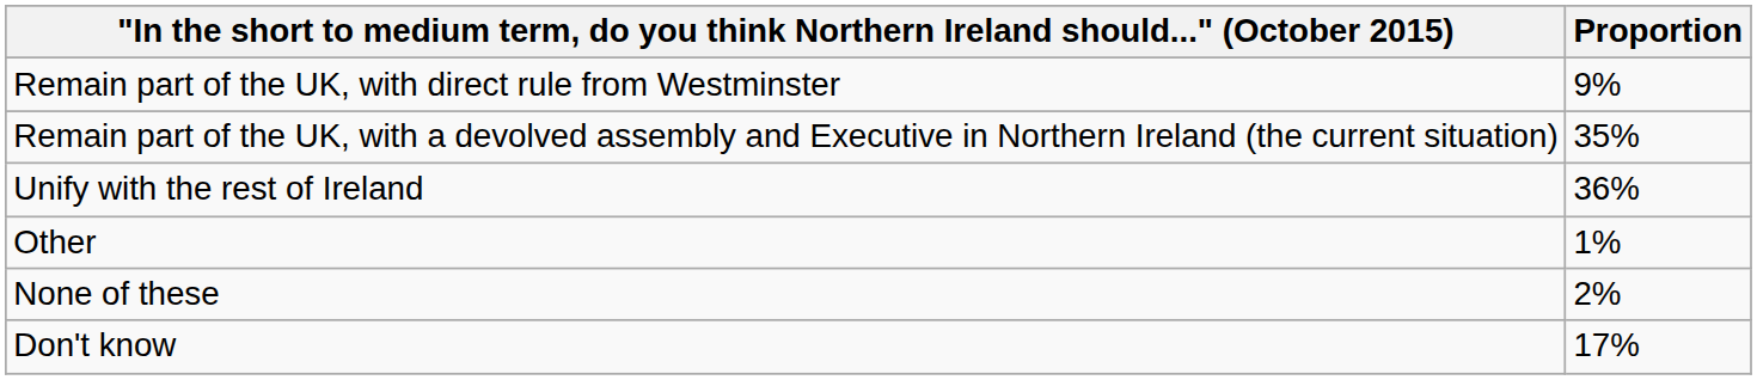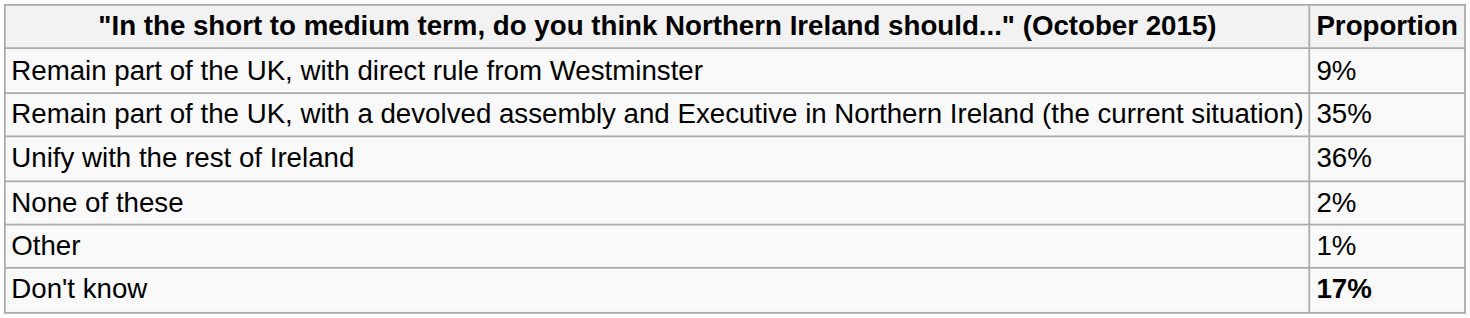 <table class="wikitable">
 <tr>
 <th>"In the short to medium term, do you think Northern Ireland should..." (October 2015)</th>
 <th>Proportion</th>
 </tr>
 <tr>
 <td>Remain part of the UK, with direct rule from Westminster</td>
 <td>9%</td>
 </tr>
 <tr>
 <td>Remain part of the UK, with a devolved assembly and Executive in Northern Ireland (the current situation)</td>
 <td>35%</td>
 </tr>
 <tr>
 <td>Unify with the rest of Ireland</td>
 <td>36%</td>
 </tr>
 <tr>
+<td>None of these</td>
+<td>2%</td>
+</tr>
+<tr>
 <td>Other</td>
 <td>1%</td>
 </tr>
 <tr>
-<td>None of these</td>
-<td>2%</td>
-</tr>
-<tr>
 <td>Don't know</td>
-<td>17%</td>
+<td><strong>17%</strong></td>
 </tr>
 </table>
